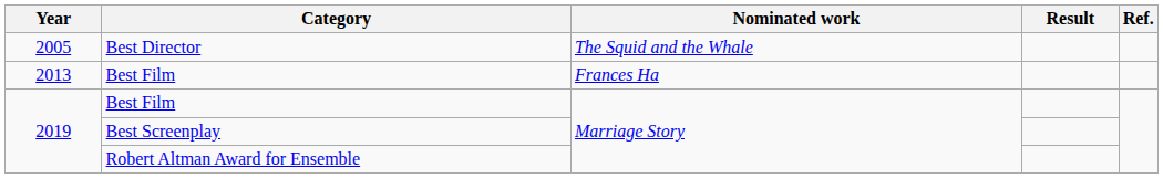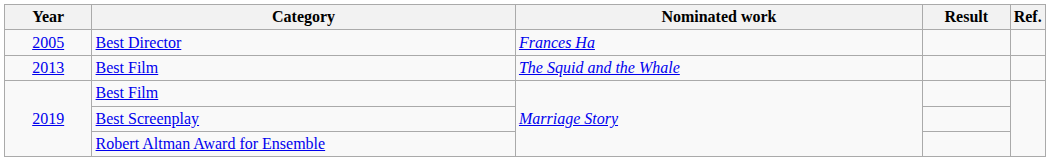 <table class=wikitable>
 <tr>
 <th scope="col" style="width:5em;">Year</th>
 <th scope="col" style="width:26em;">Category</th>
 <th scope="col" style="width:25em;">Nominated work</th>
 <th scope="col" style="width:5em;">Result</th>
 <th>Ref.</th>
 </tr>
 <tr>
 <td style="text-align:center;"><a href='#'>2005</a></td>
 <td><a href='#'>Best Director</a></td>
-<td><em><a href='#'>The Squid and the Whale</a></em></td>
+<td><em><a href='#'>Frances Ha</a></em></td>
 <td></td>
 <td></td>
 </tr>
 <tr>
 <td style="text-align:center;"><a href='#'>2013</a></td>
 <td><a href='#'>Best Film</a></td>
-<td><em><a href='#'>Frances Ha</a></em></td>
+<td><em><a href='#'>The Squid and the Whale</a></em></td>
 <td></td>
 <td></td>
 </tr>
 <tr>
 <td rowspan=3, style="text-align:center;"><a href='#'>2019</a></td>
 <td><a href='#'>Best Film</a></td>
 <td rowspan=3><em><a href='#'>Marriage Story</a></em></td>
 <td></td>
 <td rowspan=3></td>
 </tr>
 <tr>
 <td><a href='#'>Best Screenplay</a></td>
 <td></td>
 </tr>
 <tr>
 <td><a href='#'>Robert Altman Award for Ensemble</a></td>
 <td></td>
 </tr>
 <tr>
 </tr>
 </table>
